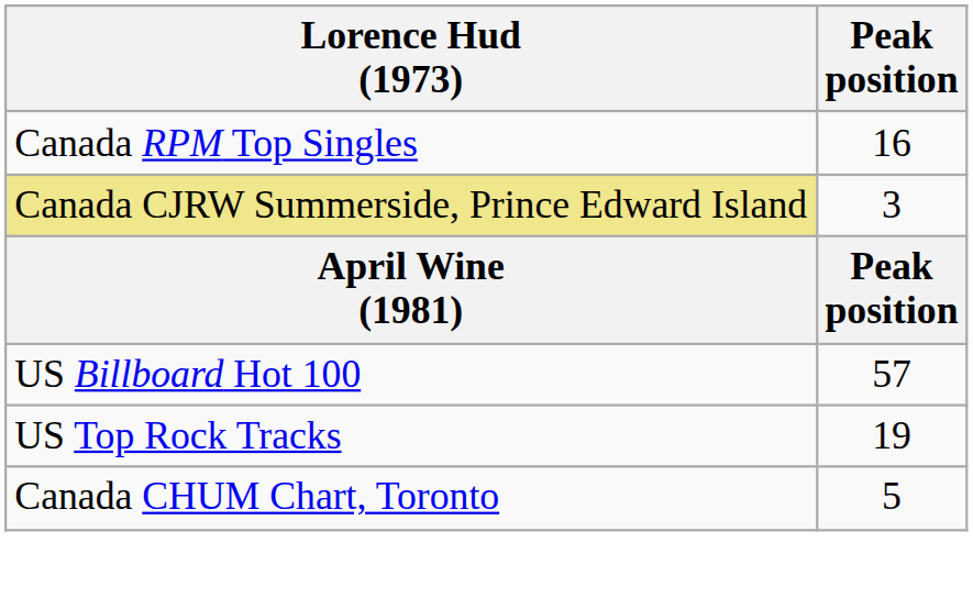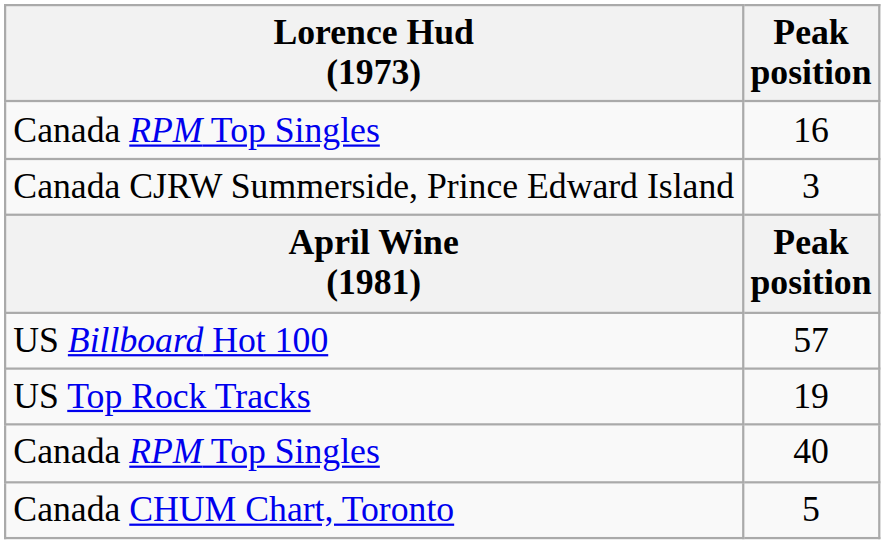 <table class="wikitable">
 <tr>
 <th>Lorence Hud<br>(1973)</th>
 <th>Peak<br>position</th>
 </tr>
 <tr>
 <td>Canada <a href='#'><em>RPM</em> Top Singles</a></td>
 <td style="text-align:center;">16</td>
 </tr>
 <tr>
-<td style="background: khaki;">Canada CJRW Summerside, Prince Edward Island</td>
+<td>Canada CJRW Summerside, Prince Edward Island</td>
 <td style="text-align:center;">3</td>
 </tr>
 <tr>
 <th>April Wine<br>(1981)</th>
 <th>Peak<br>position</th>
 </tr>
 <tr>
 <td>US <a href='#'><em>Billboard</em> Hot 100</a></td>
 <td style="text-align:center;">57</td>
 </tr>
 <tr>
 <td>US <a href='#'>Top Rock Tracks</a></td>
 <td style="text-align:center;">19</td>
 </tr>
 <tr>
+<td>Canada <a href='#'><em>RPM</em> Top Singles</a></td>
+<td style="text-align:center;">40</td>
+</tr>
+<tr>
 <td>Canada <a href='#'>CHUM Chart, Toronto</a></td>
 <td style="text-align:center;">5</td>
 </tr>
 </table>
